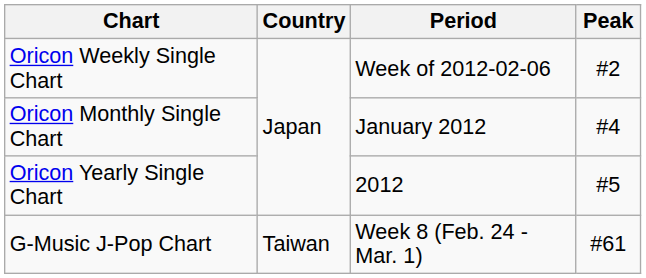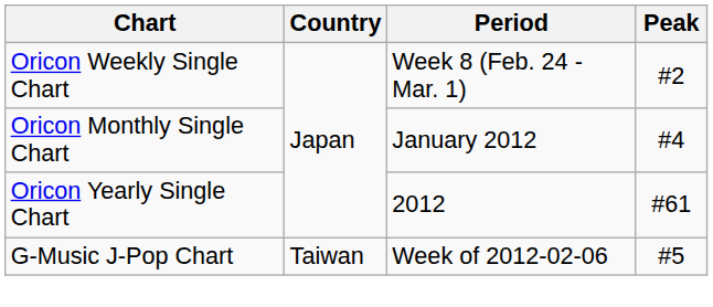 <table class="wikitable">
 <tr>
 <th style="width:180px;">Chart</th>
 <th style="width:60px;">Country</th>
 <th style="width:160px;">Period</th>
 <th style="width:40px;">Peak</th>
 </tr>
 <tr>
 <td><a href='#'>Oricon</a> Weekly Single Chart</td>
 <td rowspan=3>Japan</td>
-<td>Week of 2012-02-06</td>
+<td>Week 8 (Feb. 24 - Mar. 1)</td>
 <td style="text-align:center">#2</td>
 </tr>
 <tr>
 <td><a href='#'>Oricon</a> Monthly Single Chart</td>
 <td>January 2012</td>
 <td style="text-align:center">#4</td>
 </tr>
 <tr>
 <td><a href='#'>Oricon</a> Yearly Single Chart</td>
 <td>2012</td>
-<td style="text-align:center">#5</td>
+<td style="text-align:center">#61</td>
 </tr>
 <tr>
 <td>G-Music J-Pop Chart</td>
 <td>Taiwan</td>
-<td>Week 8 (Feb. 24 - Mar. 1)</td>
-<td style="text-align:center">#61</td>
+<td>Week of 2012-02-06</td>
+<td style="text-align:center">#5</td>
 </tr>
 </table>
